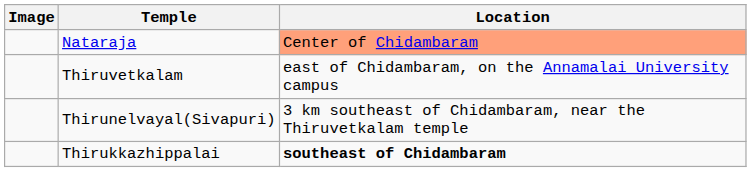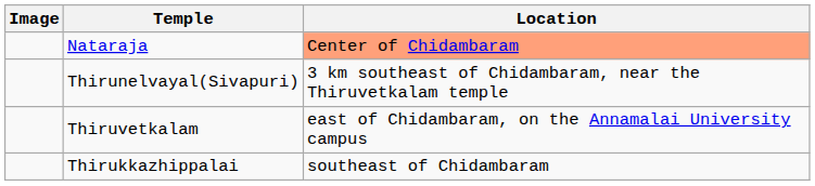 <table class="wikitable" border="1" width="100%">
 <tr>
 <th>Image</th>
 <th>Temple</th>
 <th>Location</th>
 </tr>
 <tr>
 <td></td>
 <td><a href='#'>Nataraja</a></td>
 <td style="background: lightsalmon;">Center of <a href='#'>Chidambaram</a></td>
 </tr>
 <tr>
 <td></td>
+<td>Thirunelvayal(Sivapuri)</td>
+<td>3 km southeast of Chidambaram, near the Thiruvetkalam temple</td>
+</tr>
+<tr>
+<td></td>
 <td>Thiruvetkalam</td>
 <td> east of Chidambaram, on the <a href='#'>Annamalai University</a> campus</td>
 </tr>
 <tr>
 <td></td>
-<td>Thirunelvayal(Sivapuri)</td>
-<td>3 km southeast of Chidambaram, near the Thiruvetkalam temple</td>
-</tr>
-<tr>
-<td></td>
 <td>Thirukkazhippalai</td>
-<td><strong> southeast of Chidambaram</strong></td>
+<td> southeast of Chidambaram</td>
 </tr>
 </table>
